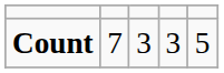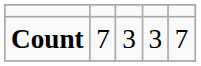 <table class="wikitable">
 <tr>
 <td></td>
 <td></td>
 <td></td>
 <td></td>
 <td></td>
 </tr>
 <tr>
 <td><strong>Count</strong></td>
 <td>7</td>
 <td>3</td>
 <td>3</td>
-<td>5</td>
+<td>7</td>
 </tr>
 </table>
